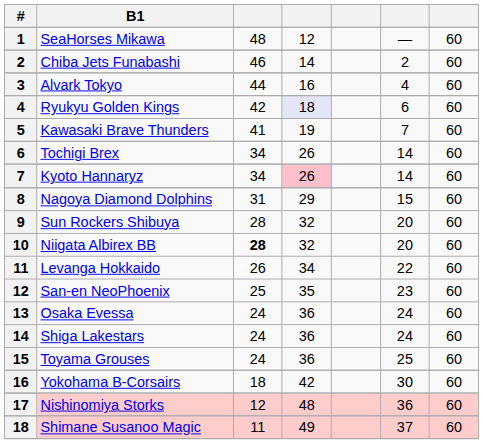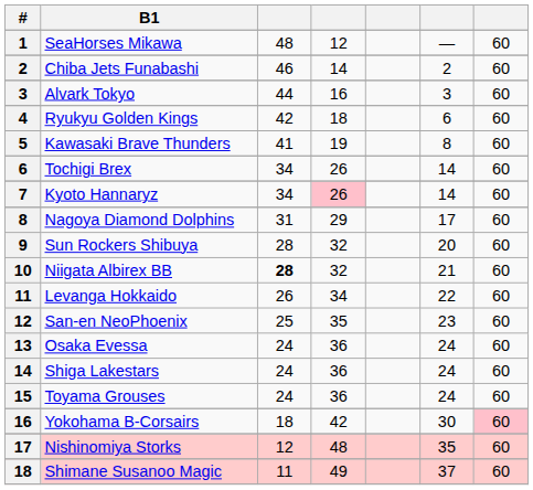 <table class="wikitable" width="500" style="font-size:95%; text-align:center">
 <tr>
 <th width="5%">#</th>
 <th width="30%">B1</th>
 <th width="7.5%"></th>
 <th width="7.5%"></th>
 <th width="7.5%"></th>
 <th width="7.5%"></th>
 <th width="7.5%"></th>
 </tr>
 <tr>
 </tr>
 <tr>
 <th>1</th>
 <td style="text-align:left;"><a href='#'>SeaHorses Mikawa</a></td>
 <td>48</td>
 <td>12</td>
 <td></td>
 <td>—</td>
 <td>60</td>
 </tr>
 <tr>
 </tr>
 <tr>
 <th>2</th>
 <td style="text-align:left;"><a href='#'>Chiba Jets Funabashi</a></td>
 <td>46</td>
 <td>14</td>
 <td></td>
 <td>2</td>
 <td>60</td>
 </tr>
 <tr>
 </tr>
 <tr>
 <th>3</th>
 <td style="text-align:left;"><a href='#'>Alvark Tokyo</a></td>
 <td>44</td>
 <td>16</td>
 <td></td>
-<td>4</td>
+<td>3</td>
 <td>60</td>
 </tr>
 <tr>
 </tr>
 <tr>
 <th>4</th>
 <td style="text-align:left;"><a href='#'>Ryukyu Golden Kings</a></td>
 <td>42</td>
-<td style="background: lavender;">18</td>
+<td>18</td>
 <td></td>
 <td>6</td>
 <td>60</td>
 </tr>
 <tr>
 </tr>
 <tr>
 <th>5</th>
 <td style="text-align:left;"><a href='#'>Kawasaki Brave Thunders</a></td>
 <td>41</td>
 <td>19</td>
 <td></td>
-<td>7</td>
+<td>8</td>
 <td>60</td>
 </tr>
 <tr>
 </tr>
 <tr>
 <th>6</th>
 <td style="text-align:left;"><a href='#'>Tochigi Brex</a></td>
 <td>34</td>
 <td>26</td>
 <td></td>
 <td>14</td>
 <td>60</td>
 </tr>
 <tr>
 </tr>
 <tr>
 <th>7</th>
 <td style="text-align:left;"><a href='#'>Kyoto Hannaryz</a></td>
 <td>34</td>
 <td style="background: pink;">26</td>
 <td></td>
 <td>14</td>
 <td>60</td>
 </tr>
 <tr>
 </tr>
 <tr>
 <th>8</th>
 <td style="text-align:left;"><a href='#'>Nagoya Diamond Dolphins</a></td>
 <td>31</td>
 <td>29</td>
 <td></td>
-<td>15</td>
+<td>17</td>
 <td>60</td>
 </tr>
 <tr>
 <th>9</th>
 <td style="text-align:left;"><a href='#'>Sun Rockers Shibuya</a></td>
 <td>28</td>
 <td>32</td>
 <td></td>
 <td>20</td>
 <td>60</td>
 </tr>
 <tr>
 <th>10</th>
 <td style="text-align:left;"><a href='#'>Niigata Albirex BB</a></td>
 <td><strong>28</strong></td>
 <td>32</td>
 <td></td>
-<td>20</td>
+<td>21</td>
 <td>60</td>
 </tr>
 <tr>
 <th>11</th>
 <td style="text-align:left;"><a href='#'>Levanga Hokkaido</a></td>
 <td>26</td>
 <td>34</td>
 <td></td>
 <td>22</td>
 <td>60</td>
 </tr>
 <tr>
 <th>12</th>
 <td style="text-align:left;"><a href='#'>San-en NeoPhoenix</a></td>
 <td>25</td>
 <td>35</td>
 <td></td>
 <td>23</td>
 <td>60</td>
 </tr>
 <tr>
 <th>13</th>
 <td style="text-align:left;"><a href='#'>Osaka Evessa</a></td>
 <td>24</td>
 <td>36</td>
 <td></td>
 <td>24</td>
 <td>60</td>
 </tr>
 <tr>
 <th>14</th>
 <td style="text-align:left;"><a href='#'>Shiga Lakestars</a></td>
 <td>24</td>
 <td>36</td>
 <td></td>
 <td>24</td>
 <td>60</td>
 </tr>
 <tr>
 <th>15</th>
 <td style="text-align:left;"><a href='#'>Toyama Grouses</a></td>
 <td>24</td>
 <td>36</td>
 <td></td>
-<td>25</td>
+<td>24</td>
 <td>60</td>
 </tr>
 <tr>
 </tr>
 <tr>
 <th>16</th>
 <td style="text-align:left;"><a href='#'>Yokohama B-Corsairs</a></td>
 <td>18</td>
 <td>42</td>
 <td></td>
 <td>30</td>
-<td>60</td>
+<td style="background: pink;">60</td>
 </tr>
 <tr>
 </tr>
 <tr bgcolor=#FFCCCC>
 <th>17</th>
 <td style="text-align:left;"><a href='#'>Nishinomiya Storks</a></td>
 <td>12</td>
 <td>48</td>
 <td></td>
-<td>36</td>
+<td>35</td>
 <td>60</td>
 </tr>
 <tr>
 </tr>
 <tr bgcolor=#FFCCCC>
 <th>18</th>
 <td style="text-align:left;"><a href='#'>Shimane Susanoo Magic</a></td>
 <td>11</td>
 <td>49</td>
 <td></td>
 <td>37</td>
 <td>60</td>
 </tr>
 <tr>
 </tr>
 </table>
